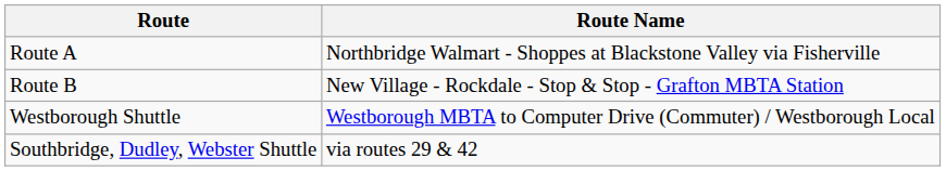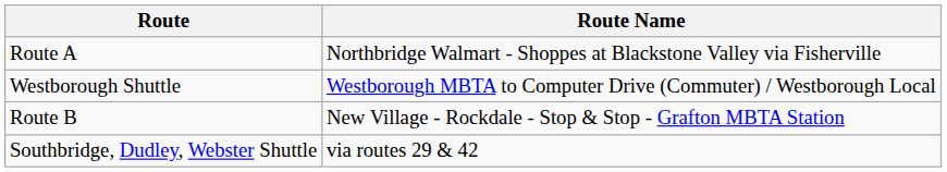 <table class="wikitable">
 <tr>
 <th>Route</th>
 <th>Route Name</th>
 </tr>
 <tr>
 <td>Route A</td>
 <td>Northbridge Walmart - Shoppes at Blackstone Valley via Fisherville</td>
 </tr>
 <tr>
+<td>Westborough Shuttle</td>
+<td><a href='#'>Westborough MBTA</a> to Computer Drive (Commuter) / Westborough Local</td>
+</tr>
+<tr>
 <td>Route B</td>
 <td>New Village - Rockdale - Stop & Stop - <a href='#'>Grafton MBTA Station</a></td>
-</tr>
-<tr>
-<td>Westborough Shuttle</td>
-<td><a href='#'>Westborough MBTA</a> to Computer Drive (Commuter) / Westborough Local</td>
 </tr>
 <tr>
 <td>Southbridge, <a href='#'>Dudley</a>, <a href='#'>Webster</a> Shuttle</td>
 <td>via routes 29 & 42</td>
 </tr>
 </table>
